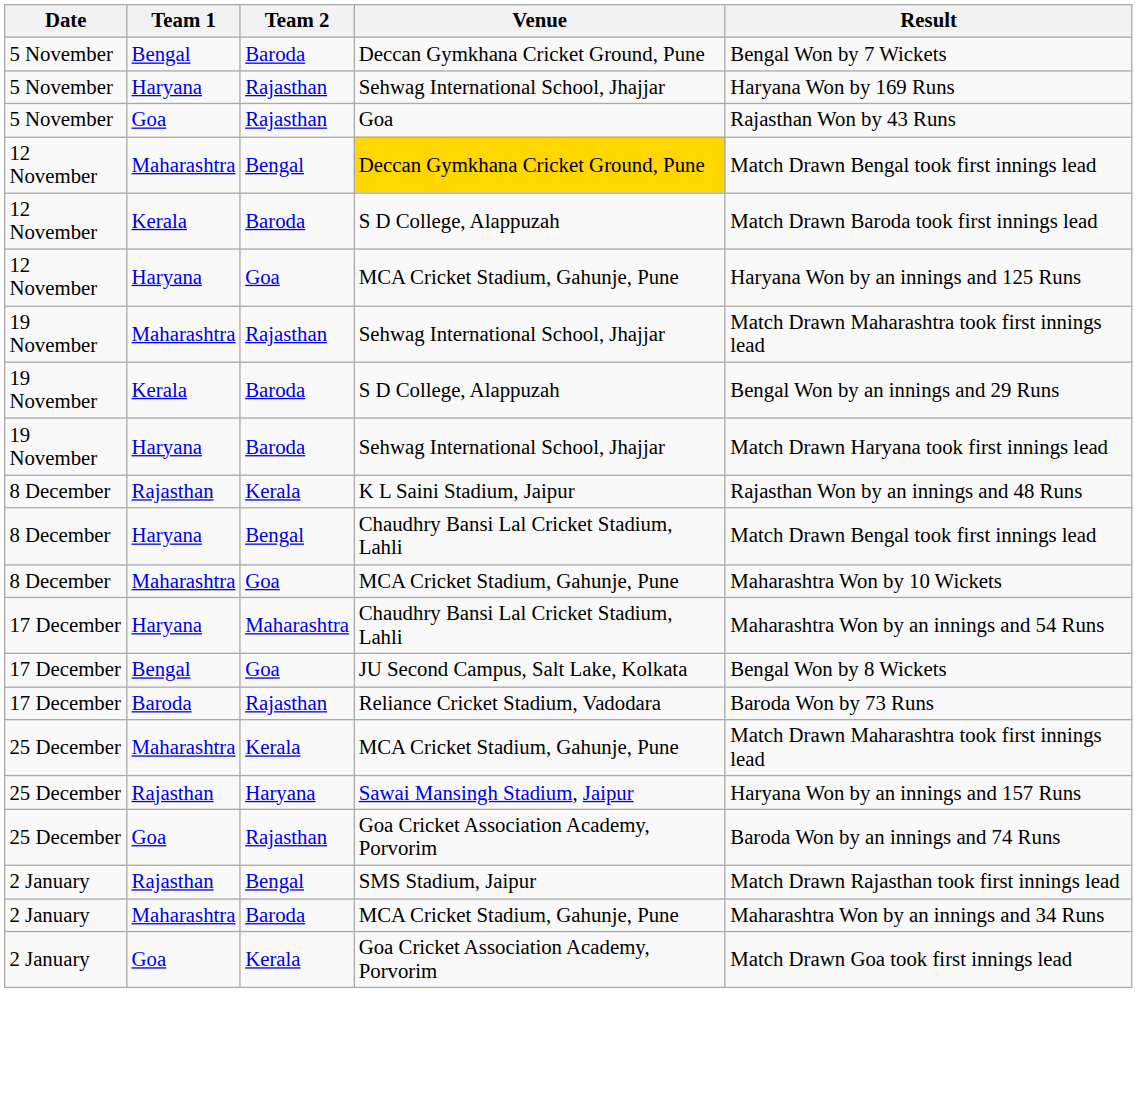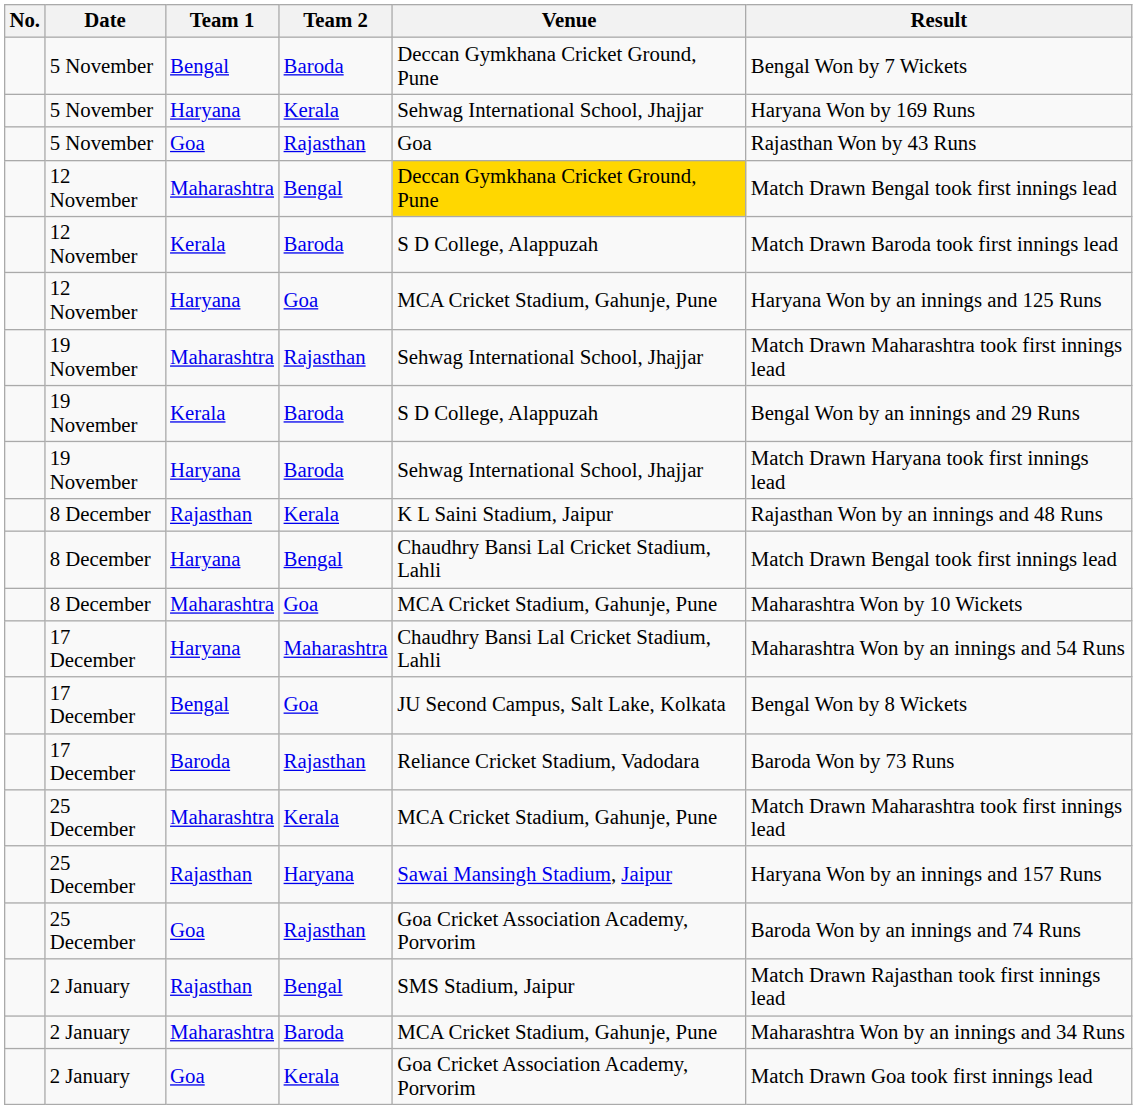 <table class="wikitable collapsible collapsed">
 <tr>
+<th>No.</th>
 <th>Date</th>
 <th>Team 1</th>
 <th>Team 2</th>
 <th>Venue</th>
 <th>Result</th>
 </tr>
 <tr>
+<td> </td>
 <td>5 November</td>
 <td><a href='#'>Bengal</a></td>
 <td><a href='#'>Baroda</a></td>
 <td>Deccan Gymkhana Cricket Ground, Pune</td>
 <td>Bengal Won by 7 Wickets</td>
 </tr>
 <tr>
+<td> </td>
 <td>5 November</td>
 <td><a href='#'>Haryana</a></td>
-<td><a href='#'>Rajasthan</a></td>
+<td><a href='#'>Kerala</a></td>
 <td>Sehwag International School, Jhajjar</td>
 <td>Haryana Won by 169 Runs</td>
 </tr>
 <tr>
+<td> </td>
 <td>5 November</td>
 <td><a href='#'>Goa</a></td>
 <td><a href='#'>Rajasthan</a></td>
 <td>Goa</td>
 <td>Rajasthan Won by 43 Runs</td>
 </tr>
 <tr>
+<td> </td>
 <td>12 November</td>
 <td><a href='#'>Maharashtra</a></td>
 <td><a href='#'>Bengal</a></td>
 <td style="background: gold;">Deccan Gymkhana Cricket Ground, Pune</td>
 <td>Match Drawn Bengal took first innings lead</td>
 </tr>
 <tr>
+<td> </td>
 <td>12 November</td>
 <td><a href='#'>Kerala</a></td>
 <td><a href='#'>Baroda</a></td>
 <td>S D College, Alappuzah</td>
 <td>Match Drawn Baroda took first innings lead</td>
 </tr>
 <tr>
+<td> </td>
 <td>12 November</td>
 <td><a href='#'>Haryana</a></td>
 <td><a href='#'>Goa</a></td>
 <td>MCA Cricket Stadium, Gahunje, Pune</td>
 <td>Haryana Won by an innings and 125 Runs</td>
 </tr>
 <tr>
+<td> </td>
 <td>19 November</td>
 <td><a href='#'>Maharashtra</a></td>
 <td><a href='#'>Rajasthan</a></td>
 <td>Sehwag International School, Jhajjar</td>
 <td>Match Drawn Maharashtra took first innings lead</td>
 </tr>
 <tr>
+<td> </td>
 <td>19 November</td>
 <td><a href='#'>Kerala</a></td>
 <td><a href='#'>Baroda</a></td>
 <td>S D College, Alappuzah</td>
 <td>Bengal Won by an innings and 29 Runs</td>
 </tr>
 <tr>
+<td> </td>
 <td>19 November</td>
 <td><a href='#'>Haryana</a></td>
 <td><a href='#'>Baroda</a></td>
 <td>Sehwag International School, Jhajjar</td>
 <td>Match Drawn Haryana took first innings lead</td>
 </tr>
 <tr>
+<td> </td>
 <td>8 December</td>
 <td><a href='#'>Rajasthan</a></td>
 <td><a href='#'>Kerala</a></td>
 <td>K L Saini Stadium, Jaipur</td>
 <td>Rajasthan Won by an innings and 48 Runs</td>
 </tr>
 <tr>
+<td> </td>
 <td>8 December</td>
 <td><a href='#'>Haryana</a></td>
 <td><a href='#'>Bengal</a></td>
 <td>Chaudhry Bansi Lal Cricket Stadium, Lahli</td>
 <td>Match Drawn Bengal took first innings lead</td>
 </tr>
 <tr>
+<td> </td>
 <td>8 December</td>
 <td><a href='#'>Maharashtra</a></td>
 <td><a href='#'>Goa</a></td>
 <td>MCA Cricket Stadium, Gahunje, Pune</td>
 <td>Maharashtra Won by 10 Wickets</td>
 </tr>
 <tr>
+<td> </td>
 <td>17 December</td>
 <td><a href='#'>Haryana</a></td>
 <td><a href='#'>Maharashtra</a></td>
 <td>Chaudhry Bansi Lal Cricket Stadium, Lahli</td>
 <td>Maharashtra Won by an innings and 54 Runs</td>
 </tr>
 <tr>
+<td> </td>
 <td>17 December</td>
 <td><a href='#'>Bengal</a></td>
 <td><a href='#'>Goa</a></td>
 <td>JU Second Campus, Salt Lake, Kolkata</td>
 <td>Bengal Won by 8 Wickets</td>
 </tr>
 <tr>
+<td> </td>
 <td>17 December</td>
 <td><a href='#'>Baroda</a></td>
 <td><a href='#'>Rajasthan</a></td>
 <td>Reliance Cricket Stadium, Vadodara</td>
 <td>Baroda Won by 73 Runs</td>
 </tr>
 <tr>
+<td> </td>
 <td>25 December</td>
 <td><a href='#'>Maharashtra</a></td>
 <td><a href='#'>Kerala</a></td>
 <td>MCA Cricket Stadium, Gahunje, Pune</td>
 <td>Match Drawn Maharashtra took first innings lead</td>
 </tr>
 <tr>
+<td> </td>
 <td>25 December</td>
 <td><a href='#'>Rajasthan</a></td>
 <td><a href='#'>Haryana</a></td>
 <td><a href='#'>Sawai Mansingh Stadium</a>, <a href='#'>Jaipur</a></td>
 <td>Haryana Won by an innings and 157 Runs</td>
 </tr>
 <tr>
+<td> </td>
 <td>25 December</td>
 <td><a href='#'>Goa</a></td>
 <td><a href='#'>Rajasthan</a></td>
 <td>Goa Cricket Association Academy, Porvorim</td>
 <td>Baroda Won by an innings and 74 Runs</td>
 </tr>
 <tr>
+<td> </td>
 <td>2 January</td>
 <td><a href='#'>Rajasthan</a></td>
 <td><a href='#'>Bengal</a></td>
 <td>SMS Stadium, Jaipur</td>
 <td>Match Drawn Rajasthan took first innings lead</td>
 </tr>
 <tr>
+<td> </td>
 <td>2 January</td>
 <td><a href='#'>Maharashtra</a></td>
 <td><a href='#'>Baroda</a></td>
 <td>MCA Cricket Stadium, Gahunje, Pune</td>
 <td>Maharashtra Won by an innings and 34 Runs</td>
 </tr>
 <tr>
+<td> </td>
 <td>2 January</td>
 <td><a href='#'>Goa</a></td>
 <td><a href='#'>Kerala</a></td>
 <td>Goa Cricket Association Academy, Porvorim</td>
 <td>Match Drawn Goa took first innings lead</td>
 </tr>
 </table>
